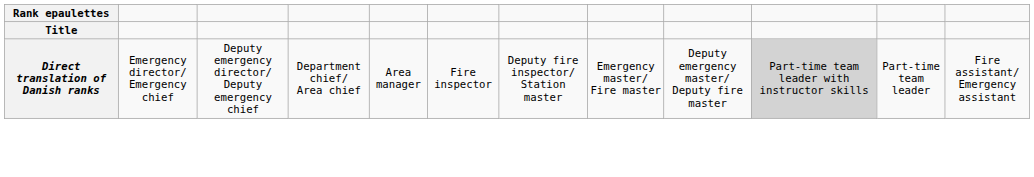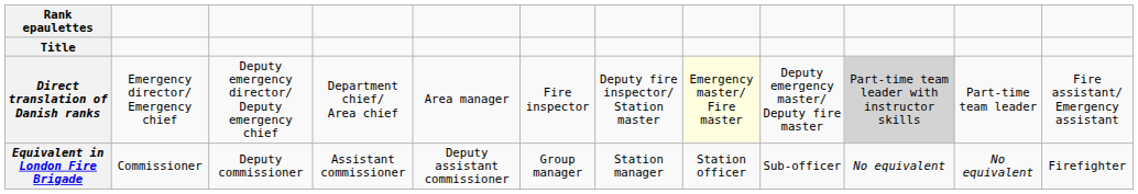 <table class="wikitable">
 <tr>
 <th>Rank epaulettes</th>
 <td></td>
 <td></td>
 <td></td>
 <td></td>
 <td></td>
 <td></td>
 <td></td>
 <td></td>
 <td></td>
 <td></td>
 <td></td>
 </tr>
 <tr style="text-align:center">
 <th>Title</th>
 <td></td>
 <td></td>
 <td></td>
 <td></td>
 <td></td>
 <td></td>
 <td></td>
 <td></td>
 <td></td>
 <td></td>
 <td></td>
 </tr>
 <tr style="text-align:center">
 <th><em>Direct translation of Danish ranks</em></th>
 <td>Emergency director/<br>Emergency chief</td>
 <td>Deputy emergency director/<br>Deputy emergency chief</td>
 <td>Department chief/<br>Area chief</td>
 <td>Area manager</td>
 <td>Fire inspector</td>
 <td>Deputy fire inspector/<br>Station master</td>
-<td>Emergency master/<br>Fire master</td>
+<td style="background: lightyellow;">Emergency master/<br>Fire master</td>
 <td>Deputy emergency master/<br>Deputy fire master</td>
 <td style="background: lightgrey;">Part-time team leader with instructor skills</td>
 <td>Part-time team leader</td>
 <td>Fire assistant/<br>Emergency assistant</td>
 </tr>
+<tr style="text-align:center">
+<th><em>Equivalent in <a href='#'>London Fire Brigade</a></em></th>
+<td>Commissioner</td>
+<td>Deputy commissioner</td>
+<td>Assistant commissioner</td>
+<td>Deputy assistant commissioner</td>
+<td>Group manager</td>
+<td>Station manager</td>
+<td>Station officer</td>
+<td>Sub-officer</td>
+<td><em>No equivalent</em></td>
+<td><em>No equivalent</em></td>
+<td>Firefighter</td>
+</tr>
 </table>
